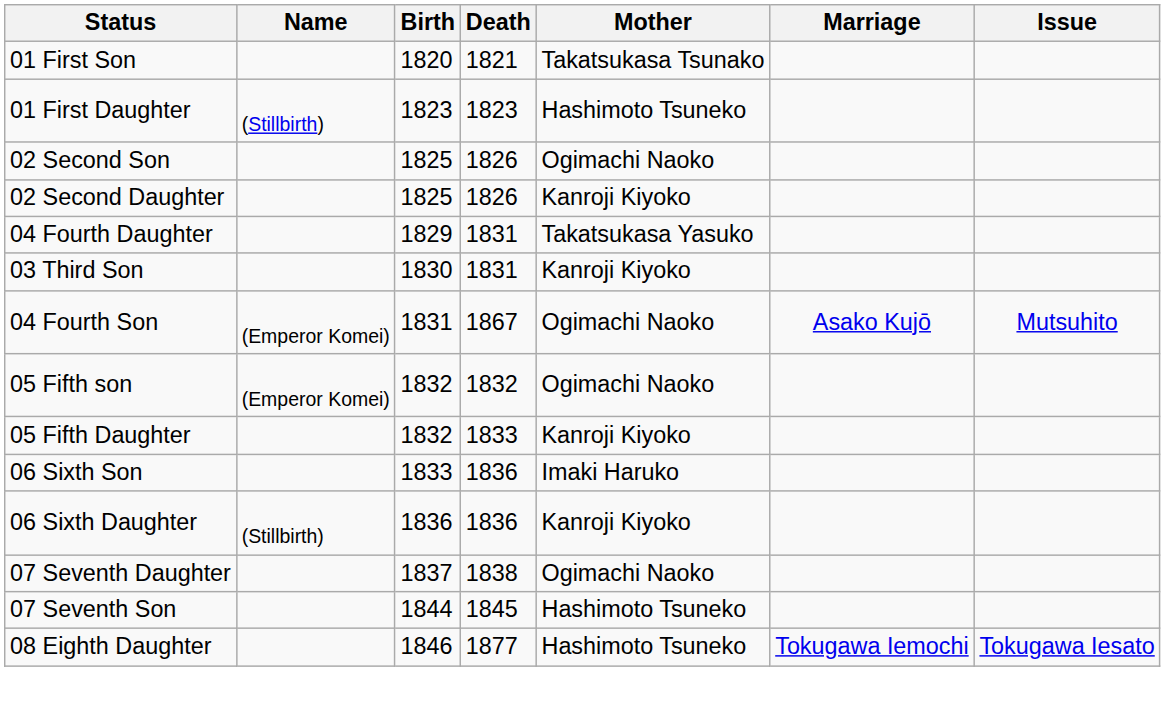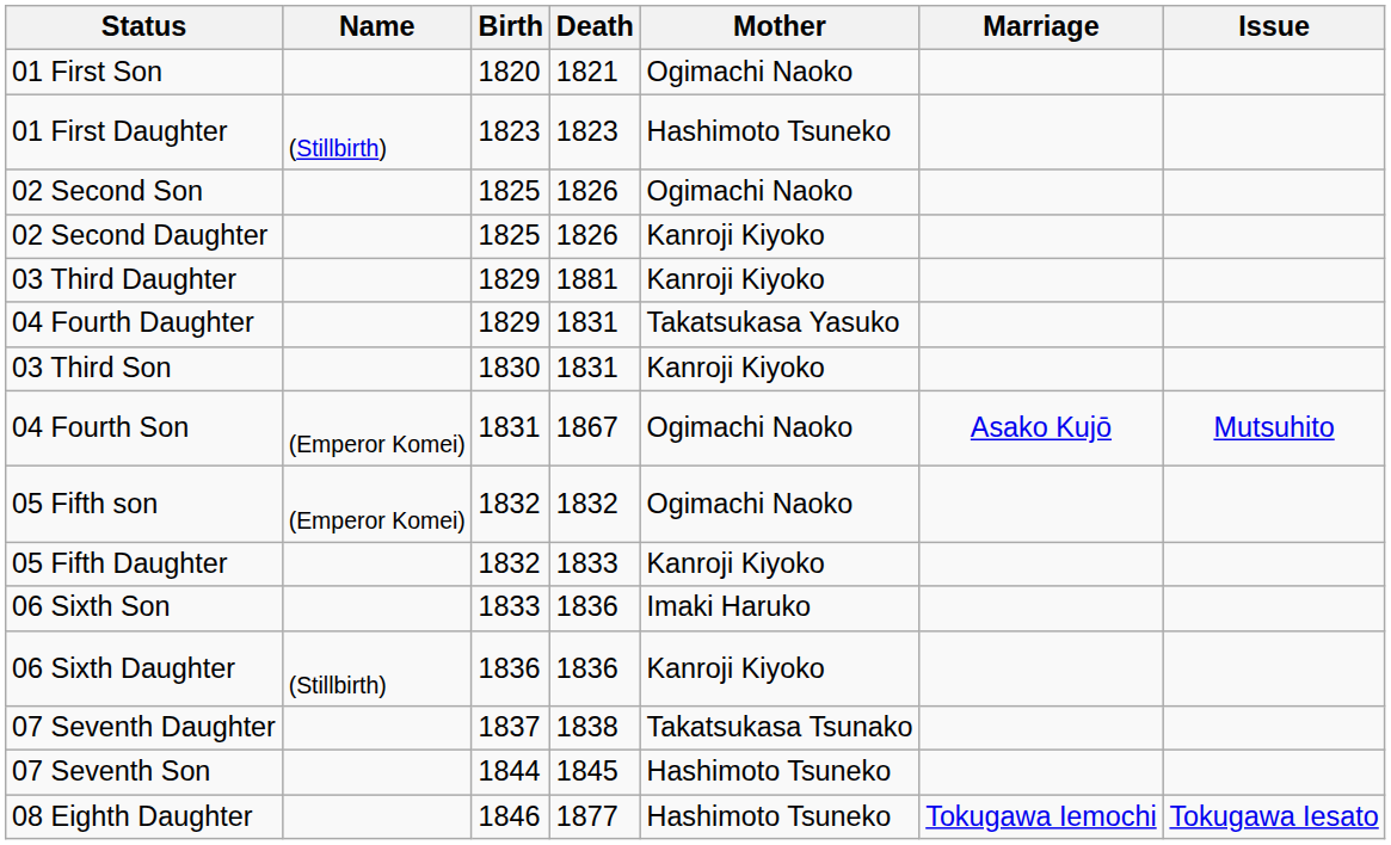 <table class="wikitable sortable">
 <tr>
 <th>Status</th>
 <th>Name</th>
 <th>Birth</th>
 <th>Death</th>
 <th>Mother</th>
 <th>Marriage</th>
 <th>Issue</th>
 </tr>
 <tr>
 <td><span>01</span> First Son</td>
 <td></td>
 <td>1820</td>
 <td>1821</td>
-<td>Takatsukasa Tsunako</td>
+<td>Ogimachi Naoko</td>
 <td></td>
 <td></td>
 </tr>
 <tr>
 <td><span>01</span> First Daughter</td>
 <td><br><small>(<a href='#'>Stillbirth</a>)</small></td>
 <td>1823</td>
 <td>1823</td>
 <td>Hashimoto Tsuneko</td>
 <td></td>
 <td></td>
 </tr>
 <tr>
 <td><span>02</span> Second Son</td>
 <td></td>
 <td>1825</td>
 <td>1826</td>
 <td>Ogimachi Naoko</td>
 <td></td>
 <td></td>
 </tr>
 <tr>
 <td><span>02</span> Second Daughter</td>
 <td></td>
 <td>1825</td>
 <td>1826</td>
+<td>Kanroji Kiyoko</td>
+<td></td>
+<td></td>
+</tr>
+<tr>
+<td><span>03</span> Third Daughter</td>
+<td></td>
+<td>1829</td>
+<td>1881</td>
 <td>Kanroji Kiyoko</td>
 <td></td>
 <td></td>
 </tr>
 <tr>
 <td><span>04</span> Fourth Daughter</td>
 <td></td>
 <td>1829</td>
 <td>1831</td>
 <td>Takatsukasa Yasuko</td>
 <td></td>
 <td></td>
 </tr>
 <tr>
 <td><span>03</span> Third Son</td>
 <td></td>
 <td>1830</td>
 <td>1831</td>
 <td>Kanroji Kiyoko</td>
 <td></td>
 <td></td>
 </tr>
 <tr>
 <td><span>04</span> Fourth Son</td>
 <td><br><small>(Emperor Komei)</small></td>
 <td>1831</td>
 <td>1867</td>
 <td>Ogimachi Naoko</td>
 <td align="center"><a href='#'>Asako Kujō</a></td>
 <td align="center"><a href='#'>Mutsuhito</a></td>
 </tr>
 <tr>
 <td><span>05</span> Fifth son</td>
 <td><br><small>(Emperor Komei)</small></td>
 <td>1832</td>
 <td>1832</td>
 <td>Ogimachi Naoko</td>
 <td></td>
 <td></td>
 </tr>
 <tr>
 <td><span>05</span> Fifth Daughter</td>
 <td></td>
 <td>1832</td>
 <td>1833</td>
 <td>Kanroji Kiyoko</td>
 <td></td>
 <td></td>
 </tr>
 <tr>
 <td><span>06</span> Sixth Son</td>
 <td></td>
 <td>1833</td>
 <td>1836</td>
 <td>Imaki Haruko</td>
 <td></td>
 <td></td>
 </tr>
 <tr>
 <td><span>06</span> Sixth Daughter</td>
 <td><br><small>(Stillbirth)</small></td>
 <td>1836</td>
 <td>1836</td>
 <td>Kanroji Kiyoko</td>
 <td></td>
 <td></td>
 </tr>
 <tr>
 <td><span>07</span> Seventh Daughter</td>
 <td></td>
 <td>1837</td>
 <td>1838</td>
-<td>Ogimachi Naoko</td>
+<td>Takatsukasa Tsunako</td>
 <td></td>
 <td></td>
 </tr>
 <tr>
 <td><span>07</span> Seventh Son</td>
 <td></td>
 <td>1844</td>
 <td>1845</td>
 <td>Hashimoto Tsuneko</td>
 <td></td>
 <td></td>
 </tr>
 <tr>
 <td><span>08</span> Eighth Daughter</td>
 <td></td>
 <td>1846</td>
 <td>1877</td>
 <td>Hashimoto Tsuneko</td>
 <td><a href='#'>Tokugawa Iemochi</a></td>
 <td><a href='#'>Tokugawa Iesato</a></td>
 </tr>
 </table>
